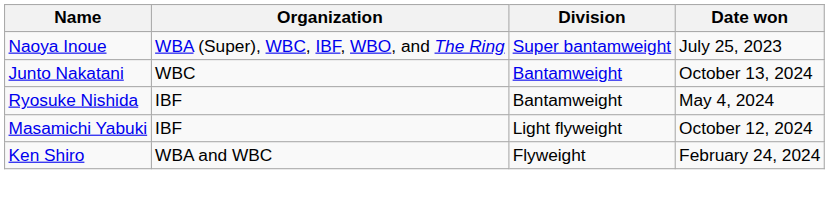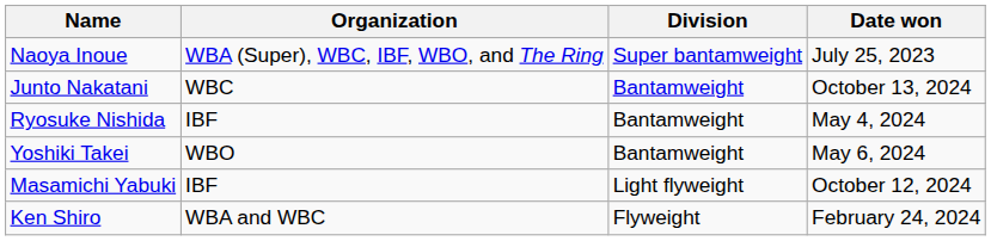 <table class="wikitable" border="1">
 <tr>
 <th>Name</th>
 <th>Organization</th>
 <th>Division</th>
 <th>Date won</th>
 </tr>
 <tr>
 <td align=left><a href='#'>Naoya Inoue</a></td>
 <td><a href='#'>WBA</a> (Super), <a href='#'>WBC</a>, <a href='#'>IBF</a>, <a href='#'>WBO</a>, and <a href='#'><em>The Ring</em></a></td>
 <td><a href='#'>Super bantamweight</a></td>
 <td>July 25, 2023</td>
 </tr>
 <tr>
 <td align=left><a href='#'>Junto Nakatani</a></td>
 <td>WBC</td>
 <td><a href='#'>Bantamweight</a></td>
 <td>October 13, 2024</td>
 </tr>
 <tr>
 <td align=left><a href='#'>Ryosuke Nishida</a></td>
 <td>IBF</td>
 <td>Bantamweight</td>
 <td>May 4, 2024</td>
 </tr>
 <tr>
+<td align=left><a href='#'>Yoshiki Takei</a></td>
+<td>WBO</td>
+<td>Bantamweight</td>
+<td>May 6, 2024</td>
+</tr>
+<tr>
 <td align=left><a href='#'>Masamichi Yabuki</a></td>
 <td>IBF</td>
 <td>Light flyweight</td>
 <td>October 12, 2024</td>
 </tr>
 <tr>
 <td align=left><a href='#'>Ken Shiro</a></td>
 <td>WBA and WBC</td>
 <td>Flyweight</td>
 <td>February 24, 2024</td>
 </tr>
 </table>
